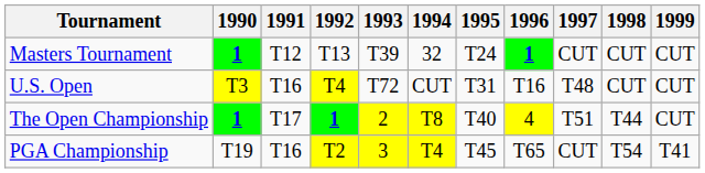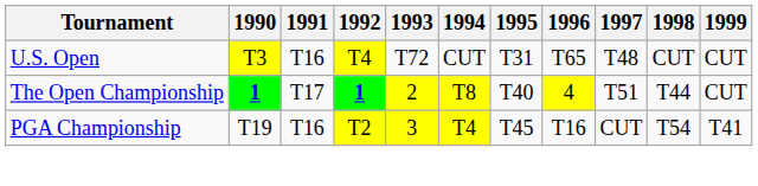 <table class="wikitable" style="font-size:95%;text-align:center;">
 <tr>
 <th>Tournament</th>
 <th>1990</th>
 <th>1991</th>
 <th>1992</th>
 <th>1993</th>
 <th>1994</th>
 <th>1995</th>
 <th>1996</th>
 <th>1997</th>
 <th>1998</th>
 <th>1999</th>
 </tr>
 <tr>
-<td align=left><a href='#'>Masters Tournament</a></td>
-<td style="background:lime;"><strong><a href='#'>1</a></strong></td>
-<td>T12</td>
-<td>T13</td>
-<td>T39</td>
-<td>32</td>
-<td>T24</td>
-<td style="background:lime;"><strong><a href='#'>1</a></strong></td>
-<td>CUT</td>
-<td>CUT</td>
-<td>CUT</td>
-</tr>
-<tr>
 <td align=left><a href='#'>U.S. Open</a></td>
 <td style="background:yellow;">T3</td>
 <td>T16</td>
 <td style="background:yellow;">T4</td>
 <td>T72</td>
 <td>CUT</td>
 <td>T31</td>
-<td>T16</td>
+<td>T65</td>
 <td>T48</td>
 <td>CUT</td>
 <td>CUT</td>
 </tr>
 <tr>
 <td align=left><a href='#'>The Open Championship</a></td>
 <td style="background:lime;"><strong><a href='#'>1</a></strong></td>
 <td>T17</td>
 <td style="background:lime;"><strong><a href='#'>1</a></strong></td>
 <td style="background:yellow;">2</td>
 <td style="background:yellow;">T8</td>
 <td>T40</td>
 <td style="background:yellow;">4</td>
 <td>T51</td>
 <td>T44</td>
 <td>CUT</td>
 </tr>
 <tr>
 <td align=left><a href='#'>PGA Championship</a></td>
 <td>T19</td>
 <td>T16</td>
 <td style="background:yellow;">T2</td>
 <td style="background:yellow;">3</td>
 <td style="background:yellow;">T4</td>
 <td>T45</td>
-<td>T65</td>
+<td>T16</td>
 <td>CUT</td>
 <td>T54</td>
 <td>T41</td>
 </tr>
 </table>
